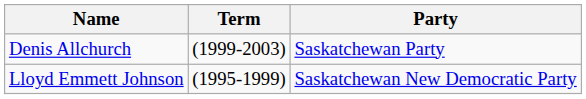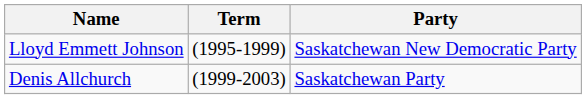 <table class="wikitable">
 <tr>
 <th>Name</th>
 <th>Term</th>
 <th>Party</th>
 </tr>
 <tr>
+<td><a href='#'>Lloyd Emmett Johnson</a></td>
+<td>(1995-1999)</td>
+<td><a href='#'>Saskatchewan New Democratic Party</a></td>
+</tr>
+<tr>
 <td><a href='#'>Denis Allchurch</a></td>
 <td>(1999-2003)</td>
 <td><a href='#'>Saskatchewan Party</a></td>
 </tr>
-<tr>
-<td><a href='#'>Lloyd Emmett Johnson</a></td>
-<td>(1995-1999)</td>
-<td><a href='#'>Saskatchewan New Democratic Party</a></td>
-</tr>
 </table>
